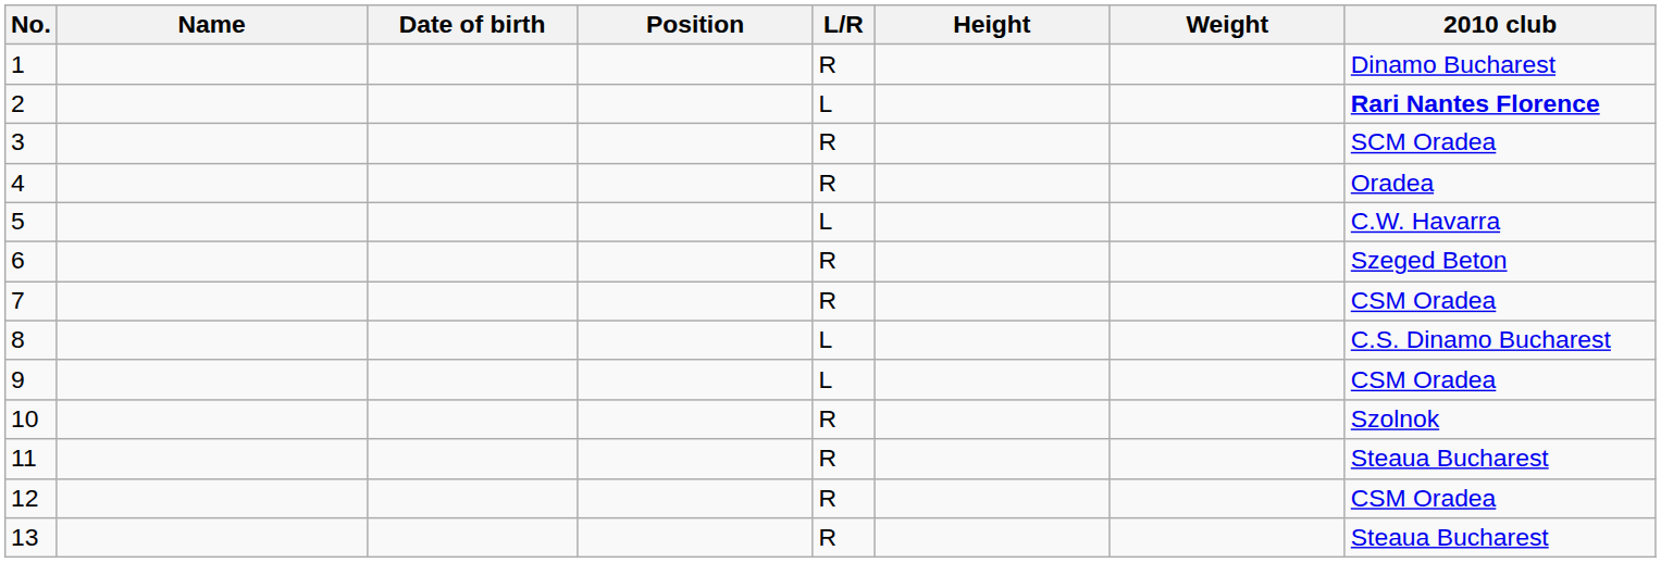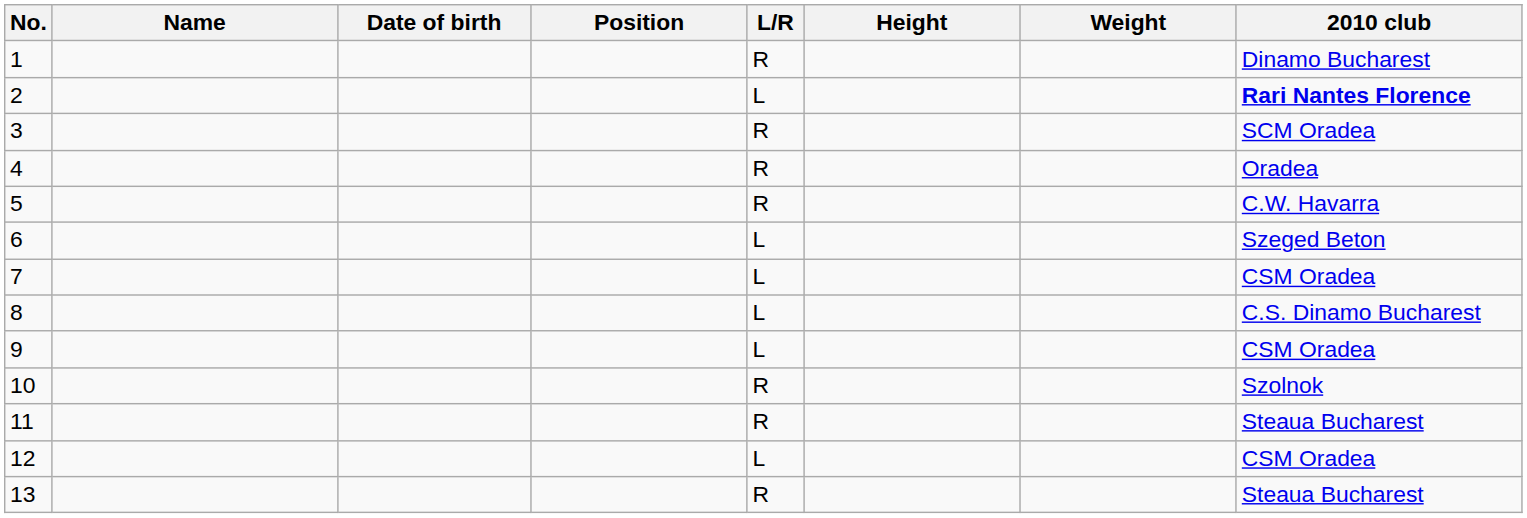 <table class=wikitable sortable style=font-size:100%; text-align:center;>
 <tr>
 <th>No.</th>
 <th style=width:12em>Name</th>
 <th style=width:8em>Date of birth</th>
 <th style=width:9em>Position</th>
 <th style=width:2em>L/R</th>
 <th style=width:9em>Height</th>
 <th style=width:9em>Weight</th>
 <th style=width:12em>2010 club</th>
 </tr>
 <tr>
 <td>1</td>
 <td align=left></td>
 <td></td>
 <td></td>
 <td>R</td>
 <td></td>
 <td></td>
 <td><a href='#'>Dinamo Bucharest</a></td>
 </tr>
 <tr>
 <td>2</td>
 <td align=left></td>
 <td></td>
 <td></td>
 <td>L</td>
 <td></td>
 <td></td>
 <td><strong><a href='#'>Rari Nantes Florence</a></strong></td>
 </tr>
 <tr>
 <td>3</td>
 <td align=left></td>
 <td></td>
 <td></td>
 <td>R</td>
 <td></td>
 <td></td>
 <td><a href='#'>SCM Oradea</a></td>
 </tr>
 <tr>
 <td>4</td>
 <td align=left></td>
 <td></td>
 <td></td>
 <td>R</td>
 <td></td>
 <td></td>
 <td><a href='#'>Oradea</a></td>
 </tr>
 <tr>
 <td>5</td>
 <td align=left></td>
 <td></td>
 <td></td>
-<td>L</td>
+<td>R</td>
 <td></td>
 <td></td>
 <td><a href='#'>C.W. Havarra</a></td>
 </tr>
 <tr>
 <td>6</td>
 <td align=left></td>
 <td></td>
 <td></td>
-<td>R</td>
+<td>L</td>
 <td></td>
 <td></td>
 <td><a href='#'>Szeged Beton</a></td>
 </tr>
 <tr>
 <td>7</td>
 <td align=left></td>
 <td></td>
 <td></td>
-<td>R</td>
+<td>L</td>
 <td></td>
 <td></td>
 <td><a href='#'>CSM Oradea</a></td>
 </tr>
 <tr>
 <td>8</td>
 <td align=left></td>
 <td></td>
 <td></td>
 <td>L</td>
 <td></td>
 <td></td>
 <td><a href='#'>C.S. Dinamo Bucharest</a></td>
 </tr>
 <tr>
 <td>9</td>
 <td align=left></td>
 <td></td>
 <td></td>
 <td>L</td>
 <td></td>
 <td></td>
 <td><a href='#'>CSM Oradea</a></td>
 </tr>
 <tr>
 <td>10</td>
 <td align=left></td>
 <td></td>
 <td></td>
 <td>R</td>
 <td></td>
 <td></td>
 <td><a href='#'>Szolnok</a></td>
 </tr>
 <tr>
 <td>11</td>
 <td align=left></td>
 <td></td>
 <td></td>
 <td>R</td>
 <td></td>
 <td></td>
 <td><a href='#'>Steaua Bucharest</a></td>
 </tr>
 <tr>
 <td>12</td>
 <td align=left></td>
 <td></td>
 <td></td>
-<td>R</td>
+<td>L</td>
 <td></td>
 <td></td>
 <td><a href='#'>CSM Oradea</a></td>
 </tr>
 <tr>
 <td>13</td>
 <td align=left></td>
 <td></td>
 <td></td>
 <td>R</td>
 <td></td>
 <td></td>
 <td><a href='#'>Steaua Bucharest</a></td>
 </tr>
 </table>
